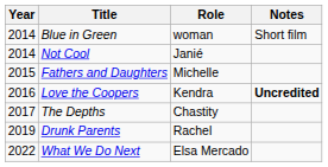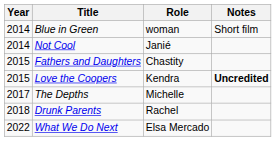 <table class="wikitable sortable">
 <tr>
 <th>Year</th>
 <th>Title</th>
 <th>Role</th>
 <th>Notes</th>
 </tr>
 <tr>
 <td>2014</td>
 <td><em>Blue in Green</em></td>
 <td>woman</td>
 <td>Short film</td>
 </tr>
 <tr>
 <td>2014</td>
 <td><em><a href='#'>Not Cool</a></em></td>
 <td>Janié</td>
 <td></td>
 </tr>
 <tr>
 <td>2015</td>
 <td><em><a href='#'>Fathers and Daughters</a></em></td>
-<td>Michelle</td>
+<td>Chastity</td>
 <td></td>
 </tr>
 <tr>
-<td>2016</td>
+<td>2015</td>
 <td><em><a href='#'>Love the Coopers</a></em></td>
 <td>Kendra</td>
 <td><strong>Uncredited</strong></td>
 </tr>
 <tr>
 <td>2017</td>
 <td><em>The Depths</em></td>
-<td>Chastity</td>
+<td>Michelle</td>
 <td></td>
 </tr>
 <tr>
-<td>2019</td>
+<td>2018</td>
 <td><em><a href='#'>Drunk Parents</a></em></td>
 <td>Rachel</td>
 <td></td>
 </tr>
 <tr>
 <td>2022</td>
 <td><em><a href='#'>What We Do Next</a></em></td>
 <td>Elsa Mercado</td>
 <td></td>
 </tr>
 </table>
